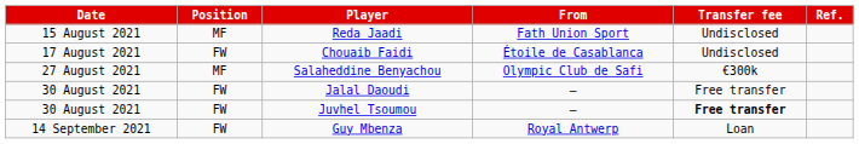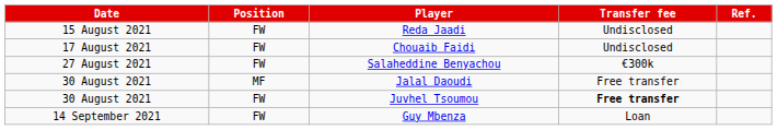 <table class="wikitable" style="text-align:center;width:75%;">
 <tr>
 <th scope="col" style="background:#E00000; color:white">Date</th>
 <th scope="col" style="background:#E00000; color:white">Position</th>
 <th scope="col" style="background:#E00000; color:white">Player</th>
-<th style="background:#E00000; color:white;">From</th>
 <th style="background:#E00000; color:white;">Transfer fee</th>
 <th style="background:#E00000; color:white;">Ref.</th>
 </tr>
 <tr>
 <td>15 August 2021</td>
-<td>MF</td>
+<td>FW</td>
 <td> <a href='#'>Reda Jaadi</a></td>
-<td><a href='#'>Fath Union Sport</a></td>
 <td>Undisclosed</td>
 <td></td>
 </tr>
 <tr>
 <td>17 August 2021</td>
 <td>FW</td>
 <td> <a href='#'>Chouaib Faidi</a></td>
-<td><a href='#'>Étoile de Casablanca</a></td>
 <td>Undisclosed</td>
 <td></td>
 </tr>
 <tr>
 <td>27 August 2021</td>
-<td>MF</td>
+<td>FW</td>
 <td> <a href='#'>Salaheddine Benyachou</a></td>
-<td><a href='#'>Olympic Club de Safi</a></td>
 <td>€300k</td>
 <td></td>
 </tr>
 <tr>
 <td>30 August 2021</td>
-<td>FW</td>
+<td>MF</td>
 <td> <a href='#'>Jalal Daoudi</a></td>
-<td>–</td>
 <td>Free transfer</td>
 <td></td>
 </tr>
 <tr>
 <td>30 August 2021</td>
 <td>FW</td>
 <td> <a href='#'>Juvhel Tsoumou</a></td>
-<td>–</td>
 <td><strong>Free transfer</strong></td>
 <td></td>
 </tr>
 <tr>
 <td>14 September 2021</td>
 <td>FW</td>
 <td> <a href='#'>Guy Mbenza</a></td>
-<td> <a href='#'>Royal Antwerp</a></td>
 <td>Loan</td>
 <td></td>
 </tr>
 </table>
